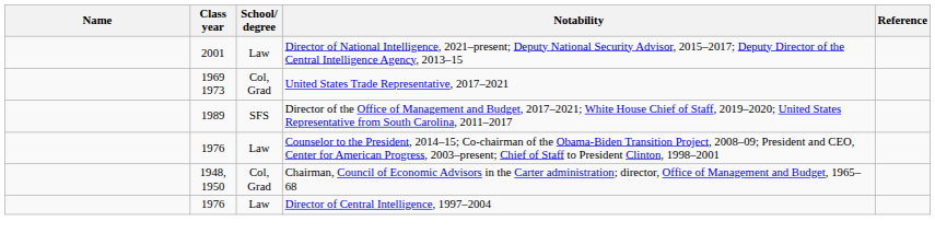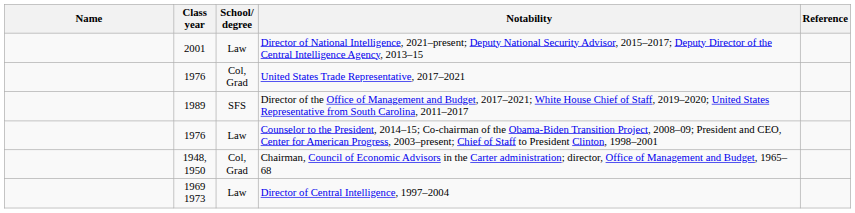 <table class="wikitable sortable" style="width:100%">
 <tr>
 <th style="width:20%;">Name</th>
 <th style="width:5%;">Class year</th>
 <th style="width:5%;">School/<br>degree</th>
 <th style="width:*;" class="unsortable">Notability</th>
 <th style="width:5%;" class="unsortable">Reference</th>
 </tr>
 <tr>
 <td></td>
 <td style="text-align:center;">2001</td>
 <td style="text-align:center;">Law</td>
 <td><a href='#'>Director of National Intelligence</a>, 2021–present; <a href='#'>Deputy National Security Advisor</a>, 2015–2017; <a href='#'>Deputy Director of the Central Intelligence Agency</a>, 2013–15</td>
 <td style="text-align:center;"></td>
 </tr>
 <tr>
 <td></td>
-<td style = "text-align:center;">1969<br>1973</td>
+<td style="text-align:center;">1976</td>
 <td style="text-align:center;">Col,<br>Grad</td>
 <td><a href='#'>United States Trade Representative</a>, 2017–2021</td>
 <td style="text-align:center;"></td>
 </tr>
 <tr>
 <td></td>
 <td style="text-align:center;">1989</td>
 <td style="text-align:center;">SFS</td>
 <td>Director of the <a href='#'>Office of Management and Budget</a>, 2017–2021; <a href='#'>White House Chief of Staff</a>, 2019–2020; <a href='#'>United States Representative from South Carolina</a>, 2011–2017</td>
 <td style="text-align:center;"></td>
 </tr>
 <tr>
 <td></td>
 <td style="text-align:center;">1976</td>
 <td style="text-align:center;">Law</td>
 <td><a href='#'>Counselor to the President</a>, 2014–15; Co-chairman of the <a href='#'>Obama-Biden Transition Project</a>, 2008–09; President and CEO, <a href='#'>Center for American Progress</a>, 2003–present; <a href='#'>Chief of Staff</a> to President <a href='#'>Clinton</a>, 1998–2001</td>
 <td style="text-align:center;"></td>
 </tr>
 <tr>
 <td></td>
 <td style="text-align:center;">1948,<br>1950</td>
 <td style="text-align:center;">Col,<br>Grad</td>
 <td>Chairman, <a href='#'>Council of Economic Advisors</a> in the <a href='#'>Carter administration</a>; director, <a href='#'>Office of Management and Budget</a>, 1965–68</td>
 <td style="text-align:center;"></td>
 </tr>
 <tr>
 <td></td>
-<td style="text-align:center;">1976</td>
+<td style = "text-align:center;">1969<br>1973</td>
 <td style="text-align:center;">Law</td>
 <td><a href='#'>Director of Central Intelligence</a>, 1997–2004</td>
 <td style="text-align:center;"></td>
 </tr>
 </table>
